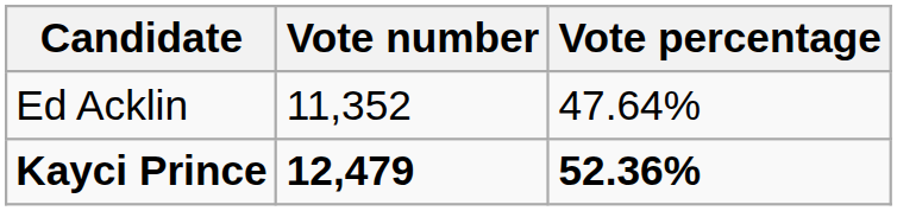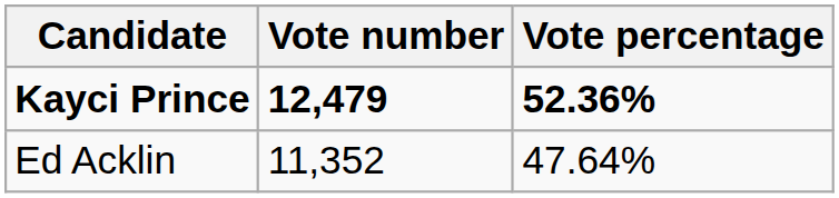 <table class="wikitable">
 <tr>
 <th>Candidate</th>
 <th>Vote number</th>
 <th>Vote percentage</th>
 </tr>
 <tr>
+<td><strong>Kayci Prince</strong></td>
+<td><strong>12,479</strong></td>
+<td><strong>52.36%</strong></td>
+</tr>
+<tr>
 <td>Ed Acklin</td>
 <td>11,352</td>
 <td>47.64%</td>
 </tr>
-<tr>
-<td><strong>Kayci Prince</strong></td>
-<td><strong>12,479</strong></td>
-<td><strong>52.36%</strong></td>
-</tr>
 </table>
